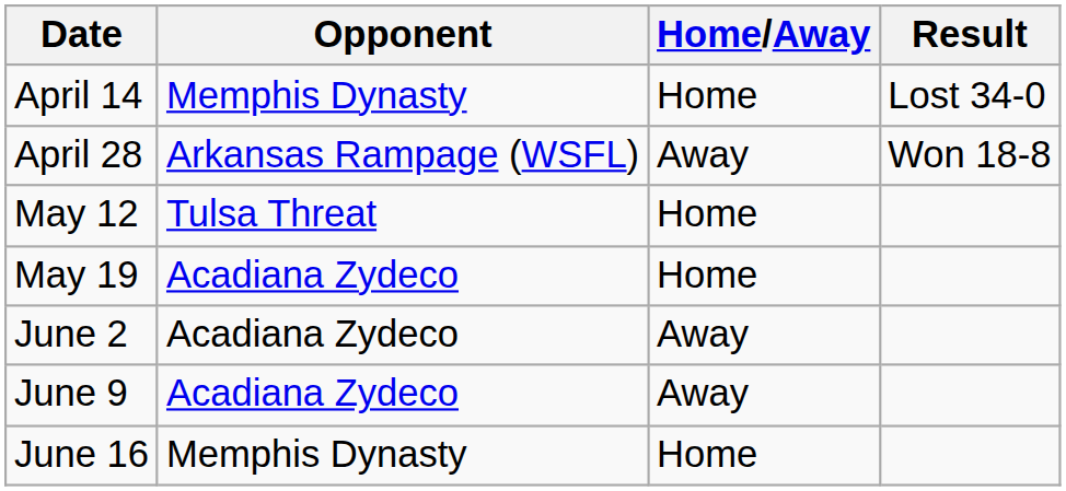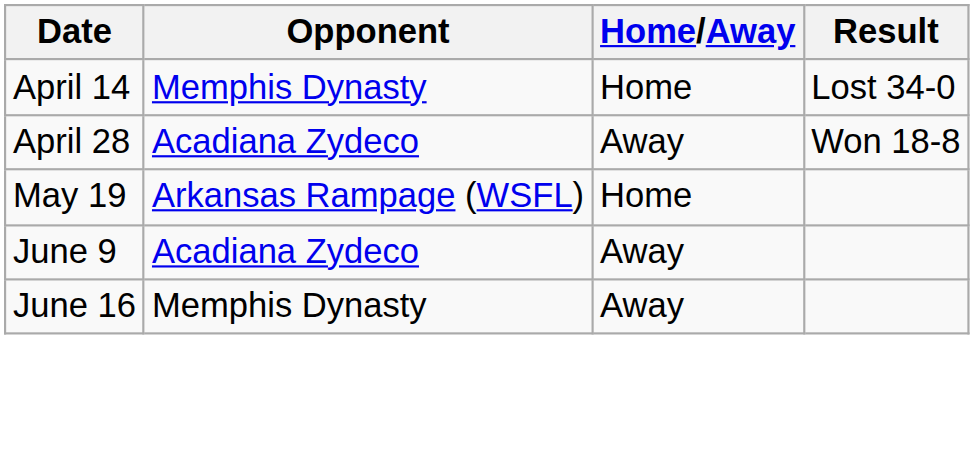 <table class="wikitable">
 <tr>
 <th>Date</th>
 <th>Opponent</th>
 <th><a href='#'>Home</a>/<a href='#'>Away</a></th>
 <th>Result</th>
 </tr>
 <tr>
 <td>April 14</td>
 <td><a href='#'>Memphis Dynasty</a></td>
 <td>Home</td>
 <td>Lost 34-0</td>
 </tr>
 <tr>
 <td>April 28</td>
-<td><a href='#'>Arkansas Rampage</a> (<a href='#'>WSFL</a>)</td>
+<td><a href='#'>Acadiana Zydeco</a></td>
 <td>Away</td>
 <td>Won 18-8</td>
 </tr>
 <tr>
-<td>May 12</td>
-<td><a href='#'>Tulsa Threat</a></td>
+<td>May 19</td>
+<td><a href='#'>Arkansas Rampage</a> (<a href='#'>WSFL</a>)</td>
 <td>Home</td>
-<td></td>
-</tr>
-<tr>
-<td>May 19</td>
-<td><a href='#'>Acadiana Zydeco</a></td>
-<td>Home</td>
-<td></td>
-</tr>
-<tr>
-<td>June 2</td>
-<td>Acadiana Zydeco</td>
-<td>Away</td>
 <td></td>
 </tr>
 <tr>
 <td>June 9</td>
 <td><a href='#'>Acadiana Zydeco</a></td>
 <td>Away</td>
 <td></td>
 </tr>
 <tr>
 <td>June 16</td>
 <td>Memphis Dynasty</td>
-<td>Home</td>
+<td>Away</td>
 <td></td>
 </tr>
 </table>
